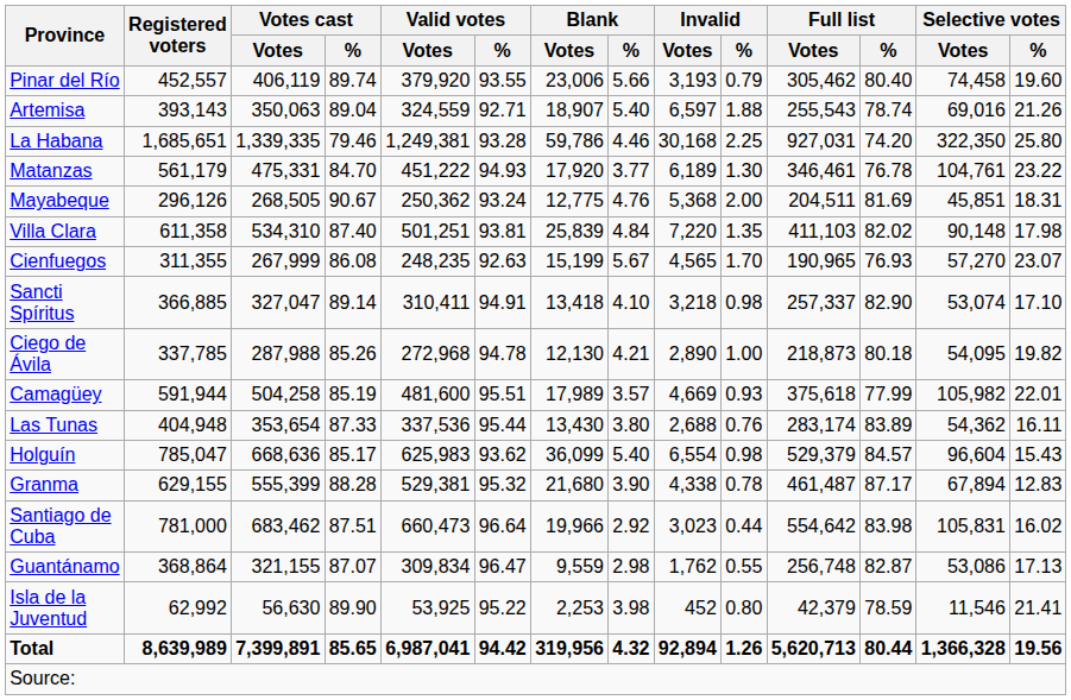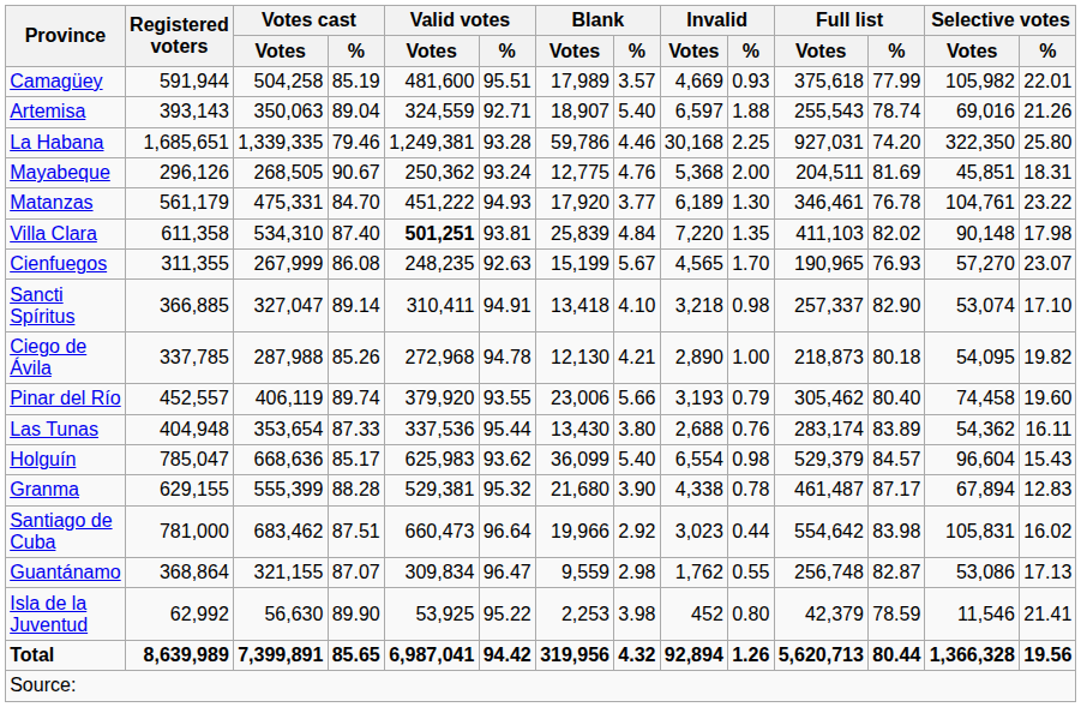 <table class="wikitable sortable" style="text-align:right">
 <tr>
 <th rowspan=2>Province</th>
 <th rowspan=2>Registered<br>voters</th>
 <th colspan=2>Votes cast</th>
 <th colspan=2>Valid votes</th>
 <th colspan=2>Blank</th>
 <th colspan=2>Invalid</th>
 <th colspan=2>Full list</th>
 <th colspan=2>Selective votes</th>
 </tr>
 <tr>
 <th>Votes</th>
 <th>%</th>
 <th>Votes</th>
 <th>%</th>
 <th>Votes</th>
 <th>%</th>
 <th>Votes</th>
 <th>%</th>
 <th>Votes</th>
 <th>%</th>
 <th>Votes</th>
 <th>%</th>
 </tr>
 <tr>
-<td align=left><a href='#'>Pinar del Río</a></td>
-<td>452,557</td>
-<td>406,119</td>
-<td>89.74</td>
-<td>379,920</td>
-<td>93.55</td>
-<td>23,006</td>
-<td>5.66</td>
-<td>3,193</td>
-<td>0.79</td>
-<td>305,462</td>
-<td>80.40</td>
-<td>74,458</td>
-<td>19.60</td>
+<td align=left><a href='#'>Camagüey</a></td>
+<td>591,944</td>
+<td>504,258</td>
+<td>85.19</td>
+<td>481,600</td>
+<td>95.51</td>
+<td>17,989</td>
+<td>3.57</td>
+<td>4,669</td>
+<td>0.93</td>
+<td>375,618</td>
+<td>77.99</td>
+<td>105,982</td>
+<td>22.01</td>
 </tr>
 <tr>
 <td align=left><a href='#'>Artemisa</a></td>
 <td>393,143</td>
 <td>350,063</td>
 <td>89.04</td>
 <td>324,559</td>
 <td>92.71</td>
 <td>18,907</td>
 <td>5.40</td>
 <td>6,597</td>
 <td>1.88</td>
 <td>255,543</td>
 <td>78.74</td>
 <td>69,016</td>
 <td>21.26</td>
 </tr>
 <tr>
 <td align=left><a href='#'>La Habana</a></td>
 <td>1,685,651</td>
 <td>1,339,335</td>
 <td>79.46</td>
 <td>1,249,381</td>
 <td>93.28</td>
 <td>59,786</td>
 <td>4.46</td>
 <td>30,168</td>
 <td>2.25</td>
 <td>927,031</td>
 <td>74.20</td>
 <td>322,350</td>
 <td>25.80</td>
 </tr>
 <tr>
+<td align=left><a href='#'>Mayabeque</a></td>
+<td>296,126</td>
+<td>268,505</td>
+<td>90.67</td>
+<td>250,362</td>
+<td>93.24</td>
+<td>12,775</td>
+<td>4.76</td>
+<td>5,368</td>
+<td>2.00</td>
+<td>204,511</td>
+<td>81.69</td>
+<td>45,851</td>
+<td>18.31</td>
+</tr>
+<tr>
 <td align=left><a href='#'>Matanzas</a></td>
 <td>561,179</td>
 <td>475,331</td>
 <td>84.70</td>
 <td>451,222</td>
 <td>94.93</td>
 <td>17,920</td>
 <td>3.77</td>
 <td>6,189</td>
 <td>1.30</td>
 <td>346,461</td>
 <td>76.78</td>
 <td>104,761</td>
 <td>23.22</td>
 </tr>
 <tr>
-<td align=left><a href='#'>Mayabeque</a></td>
-<td>296,126</td>
-<td>268,505</td>
-<td>90.67</td>
-<td>250,362</td>
-<td>93.24</td>
-<td>12,775</td>
-<td>4.76</td>
-<td>5,368</td>
-<td>2.00</td>
-<td>204,511</td>
-<td>81.69</td>
-<td>45,851</td>
-<td>18.31</td>
-</tr>
-<tr>
 <td align=left><a href='#'>Villa Clara</a></td>
 <td>611,358</td>
 <td>534,310</td>
 <td>87.40</td>
-<td>501,251</td>
+<td><strong>501,251</strong></td>
 <td>93.81</td>
 <td>25,839</td>
 <td>4.84</td>
 <td>7,220</td>
 <td>1.35</td>
 <td>411,103</td>
 <td>82.02</td>
 <td>90,148</td>
 <td>17.98</td>
 </tr>
 <tr>
 <td align=left><a href='#'>Cienfuegos</a></td>
 <td>311,355</td>
 <td>267,999</td>
 <td>86.08</td>
 <td>248,235</td>
 <td>92.63</td>
 <td>15,199</td>
 <td>5.67</td>
 <td>4,565</td>
 <td>1.70</td>
 <td>190,965</td>
 <td>76.93</td>
 <td>57,270</td>
 <td>23.07</td>
 </tr>
 <tr>
 <td align=left><a href='#'>Sancti Spíritus</a></td>
 <td>366,885</td>
 <td>327,047</td>
 <td>89.14</td>
 <td>310,411</td>
 <td>94.91</td>
 <td>13,418</td>
 <td>4.10</td>
 <td>3,218</td>
 <td>0.98</td>
 <td>257,337</td>
 <td>82.90</td>
 <td>53,074</td>
 <td>17.10</td>
 </tr>
 <tr>
 <td align=left><a href='#'>Ciego de Ávila</a></td>
 <td>337,785</td>
 <td>287,988</td>
 <td>85.26</td>
 <td>272,968</td>
 <td>94.78</td>
 <td>12,130</td>
 <td>4.21</td>
 <td>2,890</td>
 <td>1.00</td>
 <td>218,873</td>
 <td>80.18</td>
 <td>54,095</td>
 <td>19.82</td>
 </tr>
 <tr>
-<td align=left><a href='#'>Camagüey</a></td>
-<td>591,944</td>
-<td>504,258</td>
-<td>85.19</td>
-<td>481,600</td>
-<td>95.51</td>
-<td>17,989</td>
-<td>3.57</td>
-<td>4,669</td>
-<td>0.93</td>
-<td>375,618</td>
-<td>77.99</td>
-<td>105,982</td>
-<td>22.01</td>
+<td align=left><a href='#'>Pinar del Río</a></td>
+<td>452,557</td>
+<td>406,119</td>
+<td>89.74</td>
+<td>379,920</td>
+<td>93.55</td>
+<td>23,006</td>
+<td>5.66</td>
+<td>3,193</td>
+<td>0.79</td>
+<td>305,462</td>
+<td>80.40</td>
+<td>74,458</td>
+<td>19.60</td>
 </tr>
 <tr>
 <td align=left><a href='#'>Las Tunas</a></td>
 <td>404,948</td>
 <td>353,654</td>
 <td>87.33</td>
 <td>337,536</td>
 <td>95.44</td>
 <td>13,430</td>
 <td>3.80</td>
 <td>2,688</td>
 <td>0.76</td>
 <td>283,174</td>
 <td>83.89</td>
 <td>54,362</td>
 <td>16.11</td>
 </tr>
 <tr>
 <td align=left><a href='#'>Holguín</a></td>
 <td>785,047</td>
 <td>668,636</td>
 <td>85.17</td>
 <td>625,983</td>
 <td>93.62</td>
 <td>36,099</td>
 <td>5.40</td>
 <td>6,554</td>
 <td>0.98</td>
 <td>529,379</td>
 <td>84.57</td>
 <td>96,604</td>
 <td>15.43</td>
 </tr>
 <tr>
 <td align=left><a href='#'>Granma</a></td>
 <td>629,155</td>
 <td>555,399</td>
 <td>88.28</td>
 <td>529,381</td>
 <td>95.32</td>
 <td>21,680</td>
 <td>3.90</td>
 <td>4,338</td>
 <td>0.78</td>
 <td>461,487</td>
 <td>87.17</td>
 <td>67,894</td>
 <td>12.83</td>
 </tr>
 <tr>
 <td align=left><a href='#'>Santiago de Cuba</a></td>
 <td>781,000</td>
 <td>683,462</td>
 <td>87.51</td>
 <td>660,473</td>
 <td>96.64</td>
 <td>19,966</td>
 <td>2.92</td>
 <td>3,023</td>
 <td>0.44</td>
 <td>554,642</td>
 <td>83.98</td>
 <td>105,831</td>
 <td>16.02</td>
 </tr>
 <tr>
 <td align=left><a href='#'>Guantánamo</a></td>
 <td>368,864</td>
 <td>321,155</td>
 <td>87.07</td>
 <td>309,834</td>
 <td>96.47</td>
 <td>9,559</td>
 <td>2.98</td>
 <td>1,762</td>
 <td>0.55</td>
 <td>256,748</td>
 <td>82.87</td>
 <td>53,086</td>
 <td>17.13</td>
 </tr>
 <tr>
 <td align=left><a href='#'>Isla de la Juventud</a></td>
 <td>62,992</td>
 <td>56,630</td>
 <td>89.90</td>
 <td>53,925</td>
 <td>95.22</td>
 <td>2,253</td>
 <td>3.98</td>
 <td>452</td>
 <td>0.80</td>
 <td>42,379</td>
 <td>78.59</td>
 <td>11,546</td>
 <td>21.41</td>
 </tr>
 <tr>
 <td align=left><strong>Total</strong></td>
 <td><strong>8,639,989</strong></td>
 <td><strong>7,399,891</strong></td>
 <td><strong>85.65</strong></td>
 <td><strong>6,987,041</strong></td>
 <td><strong>94.42</strong></td>
 <td><strong>319,956</strong></td>
 <td><strong>4.32</strong></td>
 <td><strong>92,894</strong></td>
 <td><strong>1.26</strong></td>
 <td><strong>5,620,713</strong></td>
 <td><strong>80.44</strong></td>
 <td><strong>1,366,328</strong></td>
 <td><strong>19.56</strong></td>
 </tr>
 <tr>
 <td colspan=14 align=left>Source: </td>
 </tr>
 </table>
